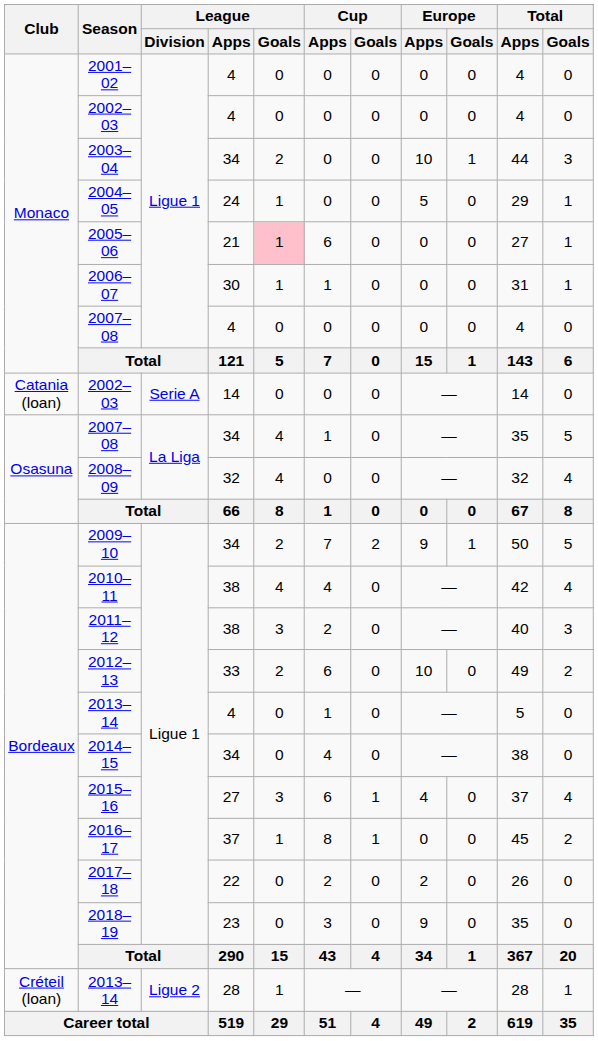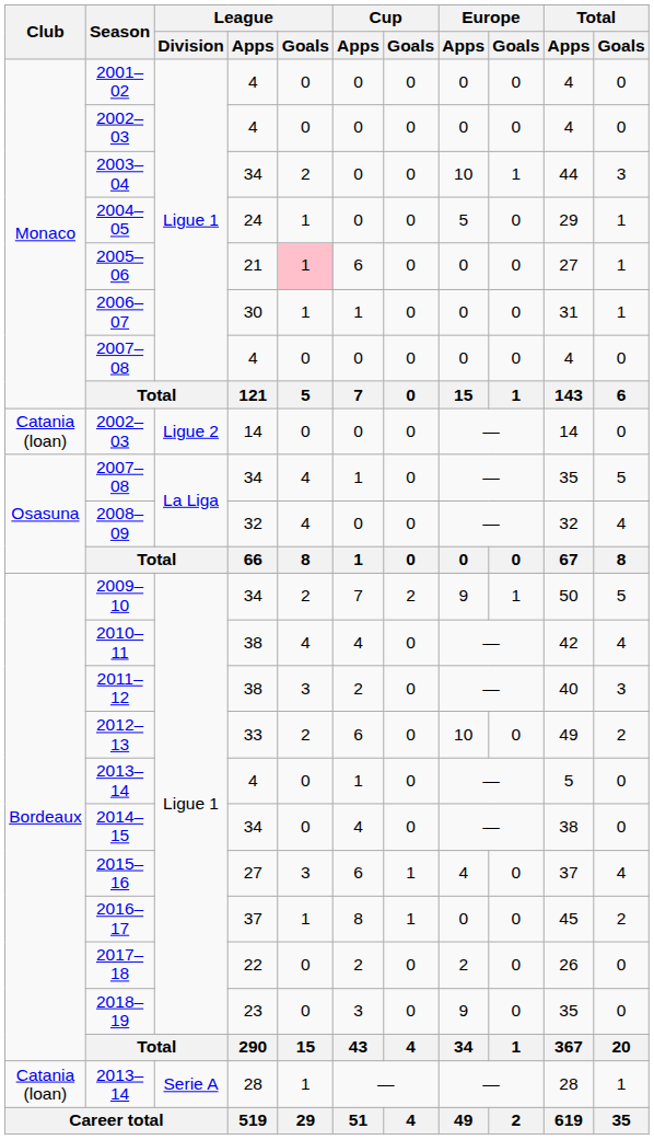 <table class="wikitable" style="text-align:center">
 <tr>
 <th rowspan="2">Club</th>
 <th rowspan="2">Season</th>
 <th colspan="3">League</th>
 <th colspan="2">Cup</th>
 <th colspan="2">Europe</th>
 <th colspan="2">Total</th>
 </tr>
 <tr>
 <th>Division</th>
 <th>Apps</th>
 <th>Goals</th>
 <th>Apps</th>
 <th>Goals</th>
 <th>Apps</th>
 <th>Goals</th>
 <th>Apps</th>
 <th>Goals</th>
 </tr>
 <tr>
 <td rowspan="8"><a href='#'>Monaco</a></td>
 <td><a href='#'>2001–02</a></td>
 <td rowspan="7"><a href='#'>Ligue 1</a></td>
 <td>4</td>
 <td>0</td>
 <td>0</td>
 <td>0</td>
 <td>0</td>
 <td>0</td>
 <td>4</td>
 <td>0</td>
 </tr>
 <tr>
 <td><a href='#'>2002–03</a></td>
 <td>4</td>
 <td>0</td>
 <td>0</td>
 <td>0</td>
 <td>0</td>
 <td>0</td>
 <td>4</td>
 <td>0</td>
 </tr>
 <tr>
 <td><a href='#'>2003–04</a></td>
 <td>34</td>
 <td>2</td>
 <td>0</td>
 <td>0</td>
 <td>10</td>
 <td>1</td>
 <td>44</td>
 <td>3</td>
 </tr>
 <tr>
 <td><a href='#'>2004–05</a></td>
 <td>24</td>
 <td>1</td>
 <td>0</td>
 <td>0</td>
 <td>5</td>
 <td>0</td>
 <td>29</td>
 <td>1</td>
 </tr>
 <tr>
 <td><a href='#'>2005–06</a></td>
 <td>21</td>
 <td style="background: pink;">1</td>
 <td>6</td>
 <td>0</td>
 <td>0</td>
 <td>0</td>
 <td>27</td>
 <td>1</td>
 </tr>
 <tr>
 <td><a href='#'>2006–07</a></td>
 <td>30</td>
 <td>1</td>
 <td>1</td>
 <td>0</td>
 <td>0</td>
 <td>0</td>
 <td>31</td>
 <td>1</td>
 </tr>
 <tr>
 <td><a href='#'>2007–08</a></td>
 <td>4</td>
 <td>0</td>
 <td>0</td>
 <td>0</td>
 <td>0</td>
 <td>0</td>
 <td>4</td>
 <td>0</td>
 </tr>
 <tr>
 <th colspan="2">Total</th>
 <th>121</th>
 <th>5</th>
 <th>7</th>
 <th>0</th>
 <th>15</th>
 <th>1</th>
 <th>143</th>
 <th>6</th>
 </tr>
 <tr>
 <td><a href='#'>Catania</a> (loan)</td>
 <td><a href='#'>2002–03</a></td>
-<td><a href='#'>Serie A</a></td>
+<td><a href='#'>Ligue 2</a></td>
 <td>14</td>
 <td>0</td>
 <td>0</td>
 <td>0</td>
 <td colspan="2">—</td>
 <td>14</td>
 <td>0</td>
 </tr>
 <tr>
 <td rowspan="3"><a href='#'>Osasuna</a></td>
 <td><a href='#'>2007–08</a></td>
 <td rowspan="2"><a href='#'>La Liga</a></td>
 <td>34</td>
 <td>4</td>
 <td>1</td>
 <td>0</td>
 <td colspan="2">—</td>
 <td>35</td>
 <td>5</td>
 </tr>
 <tr>
 <td><a href='#'>2008–09</a></td>
 <td>32</td>
 <td>4</td>
 <td>0</td>
 <td>0</td>
 <td colspan="2">—</td>
 <td>32</td>
 <td>4</td>
 </tr>
 <tr>
 <th colspan="2">Total</th>
 <th>66</th>
 <th>8</th>
 <th>1</th>
 <th>0</th>
 <th>0</th>
 <th>0</th>
 <th>67</th>
 <th>8</th>
 </tr>
 <tr>
 <td rowspan="11"><a href='#'>Bordeaux</a></td>
 <td><a href='#'>2009–10</a></td>
 <td rowspan="10">Ligue 1</td>
 <td>34</td>
 <td>2</td>
 <td>7</td>
 <td>2</td>
 <td>9</td>
 <td>1</td>
 <td>50</td>
 <td>5</td>
 </tr>
 <tr>
 <td><a href='#'>2010–11</a></td>
 <td>38</td>
 <td>4</td>
 <td>4</td>
 <td>0</td>
 <td colspan="2">—</td>
 <td>42</td>
 <td>4</td>
 </tr>
 <tr>
 <td><a href='#'>2011–12</a></td>
 <td>38</td>
 <td>3</td>
 <td>2</td>
 <td>0</td>
 <td colspan="2">—</td>
 <td>40</td>
 <td>3</td>
 </tr>
 <tr>
 <td><a href='#'>2012–13</a></td>
 <td>33</td>
 <td>2</td>
 <td>6</td>
 <td>0</td>
 <td>10</td>
 <td>0</td>
 <td>49</td>
 <td>2</td>
 </tr>
 <tr>
 <td><a href='#'>2013–14</a></td>
 <td>4</td>
 <td>0</td>
 <td>1</td>
 <td>0</td>
 <td colspan="2">—</td>
 <td>5</td>
 <td>0</td>
 </tr>
 <tr>
 <td><a href='#'>2014–15</a></td>
 <td>34</td>
 <td>0</td>
 <td>4</td>
 <td>0</td>
 <td colspan="2">—</td>
 <td>38</td>
 <td>0</td>
 </tr>
 <tr>
 <td><a href='#'>2015–16</a></td>
 <td>27</td>
 <td>3</td>
 <td>6</td>
 <td>1</td>
 <td>4</td>
 <td>0</td>
 <td>37</td>
 <td>4</td>
 </tr>
 <tr>
 <td><a href='#'>2016–17</a></td>
 <td>37</td>
 <td>1</td>
 <td>8</td>
 <td>1</td>
 <td>0</td>
 <td>0</td>
 <td>45</td>
 <td>2</td>
 </tr>
 <tr>
 <td><a href='#'>2017–18</a></td>
 <td>22</td>
 <td>0</td>
 <td>2</td>
 <td>0</td>
 <td>2</td>
 <td>0</td>
 <td>26</td>
 <td>0</td>
 </tr>
 <tr>
 <td><a href='#'>2018–19</a></td>
 <td>23</td>
 <td>0</td>
 <td>3</td>
 <td>0</td>
 <td>9</td>
 <td>0</td>
 <td>35</td>
 <td>0</td>
 </tr>
 <tr>
 <th colspan="2">Total</th>
 <th>290</th>
 <th>15</th>
 <th>43</th>
 <th>4</th>
 <th>34</th>
 <th>1</th>
 <th>367</th>
 <th>20</th>
 </tr>
 <tr>
-<td><a href='#'>Créteil</a> (loan)</td>
+<td><a href='#'>Catania</a> (loan)</td>
 <td><a href='#'>2013–14</a></td>
-<td><a href='#'>Ligue 2</a></td>
+<td><a href='#'>Serie A</a></td>
 <td>28</td>
 <td>1</td>
 <td colspan="2">—</td>
 <td colspan="2">—</td>
 <td>28</td>
 <td>1</td>
 </tr>
 <tr>
 <th colspan="3">Career total</th>
 <th>519</th>
 <th>29</th>
 <th>51</th>
 <th>4</th>
 <th>49</th>
 <th>2</th>
 <th>619</th>
 <th>35</th>
 </tr>
 </table>
